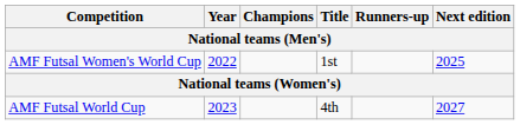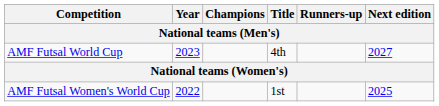 <table class="wikitable sortable">
 <tr>
 <th>Competition</th>
 <th>Year</th>
 <th>Champions</th>
 <th>Title</th>
 <th>Runners-up</th>
 <th>Next edition</th>
 </tr>
 <tr>
 <th colspan=6>National teams (Men's)</th>
 </tr>
 <tr>
+<td><a href='#'>AMF Futsal World Cup</a></td>
+<td><a href='#'>2023</a></td>
+<td></td>
+<td>4th</td>
+<td></td>
+<td><a href='#'>2027</a></td>
+</tr>
+<tr>
+<th colspan=6>National teams (Women's)</th>
+</tr>
+<tr>
 <td><a href='#'>AMF Futsal Women's World Cup</a></td>
 <td><a href='#'>2022</a></td>
 <td></td>
 <td>1st</td>
 <td></td>
 <td><a href='#'>2025</a></td>
 </tr>
-<tr>
-<th colspan=6>National teams (Women's)</th>
-</tr>
-<tr>
-<td><a href='#'>AMF Futsal World Cup</a></td>
-<td><a href='#'>2023</a></td>
-<td></td>
-<td>4th</td>
-<td></td>
-<td><a href='#'>2027</a></td>
-</tr>
 </table>
